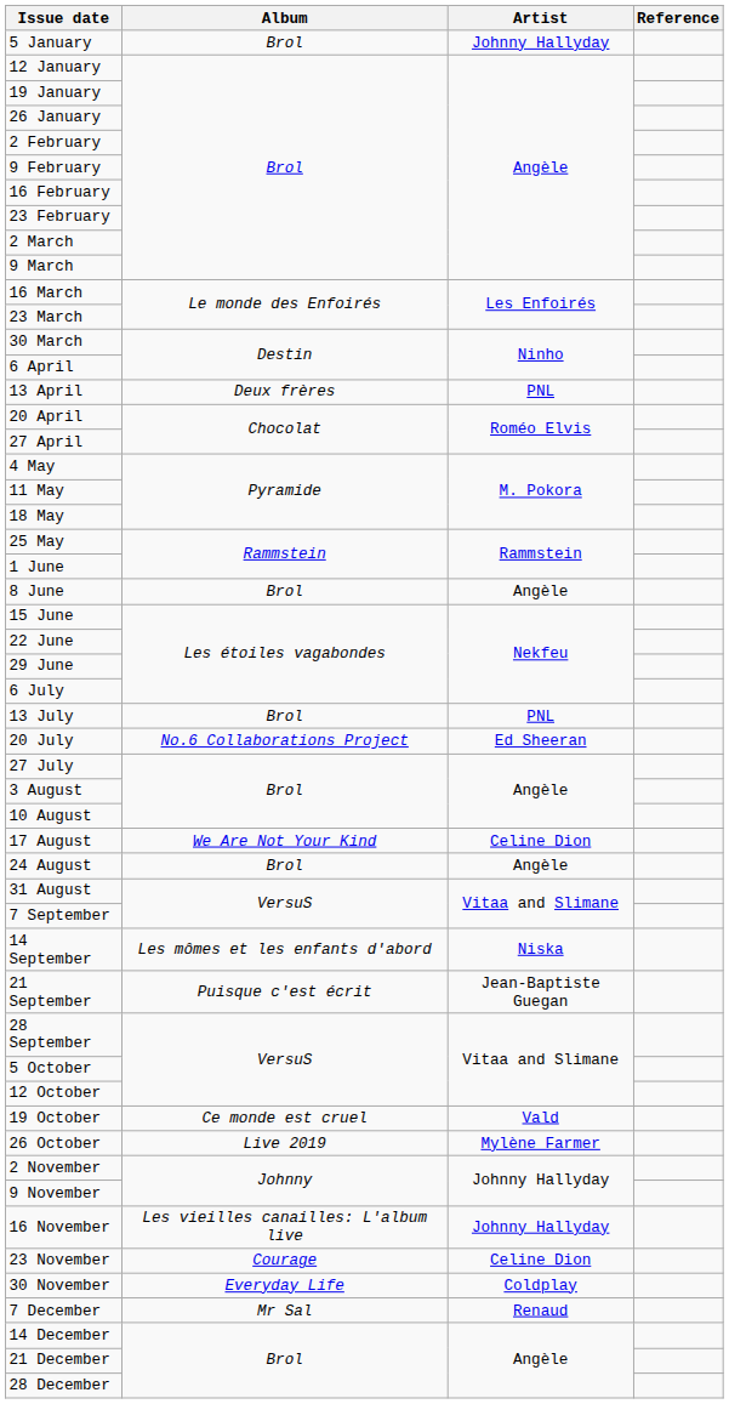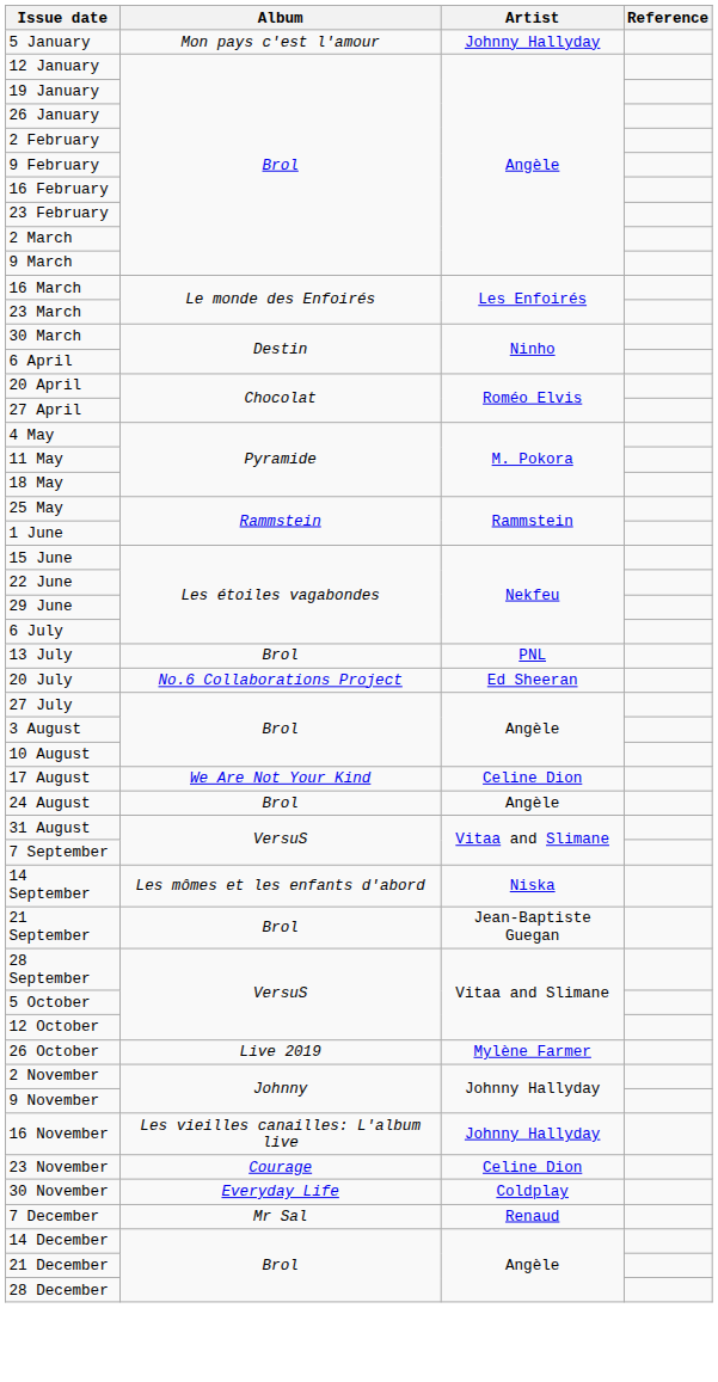 <table class="wikitable">
 <tr>
 <th>Issue date</th>
 <th>Album</th>
 <th>Artist</th>
 <th>Reference</th>
 </tr>
 <tr>
 <td>5 January</td>
-<td align="center"><em>Brol</em></td>
+<td align="center"><em>Mon pays c'est l'amour</em></td>
 <td align="center"><a href='#'>Johnny Hallyday</a></td>
 <td align="center"></td>
 </tr>
 <tr>
 <td>12 January</td>
 <td align="center" rowspan="9"><em><a href='#'>Brol</a></em></td>
 <td align="center" rowspan="9"><a href='#'>Angèle</a></td>
 <td align="center"></td>
 </tr>
 <tr>
 <td>19 January</td>
 <td align="center"></td>
 </tr>
 <tr>
 <td>26 January</td>
 <td align="center"></td>
 </tr>
 <tr>
 <td>2 February</td>
 <td align="center"></td>
 </tr>
 <tr>
 <td>9 February</td>
 <td align="center"></td>
 </tr>
 <tr>
 <td>16 February</td>
 <td align="center"></td>
 </tr>
 <tr>
 <td>23 February</td>
 <td align="center"></td>
 </tr>
 <tr>
 <td>2 March</td>
 <td align="center"></td>
 </tr>
 <tr>
 <td>9 March</td>
 <td align="center"></td>
 </tr>
 <tr>
 <td>16 March</td>
 <td align="center" rowspan="2"><em>Le monde des Enfoirés</em></td>
 <td align="center" rowspan="2"><a href='#'>Les Enfoirés</a></td>
 <td align="center"></td>
 </tr>
 <tr>
 <td>23 March</td>
 <td align="center"></td>
 </tr>
 <tr>
 <td>30 March</td>
 <td align="center" rowspan="2"><em>Destin</em></td>
 <td align="center" rowspan="2"><a href='#'>Ninho</a></td>
 <td align="center"></td>
 </tr>
 <tr>
 <td>6 April</td>
 <td align="center"></td>
 </tr>
 <tr>
-<td>13 April</td>
-<td align="center"><em>Deux frères</em></td>
-<td align="center"><a href='#'>PNL</a></td>
-<td align="center"></td>
-</tr>
-<tr>
 <td>20 April</td>
 <td align="center" rowspan="2"><em>Chocolat</em></td>
 <td align="center" rowspan="2"><a href='#'>Roméo Elvis</a></td>
 <td align="center"></td>
 </tr>
 <tr>
 <td>27 April</td>
 <td align="center"></td>
 </tr>
 <tr>
 <td>4 May</td>
 <td align="center" rowspan="3"><em>Pyramide</em></td>
 <td align="center" rowspan="3"><a href='#'>M. Pokora</a></td>
 <td align="center"></td>
 </tr>
 <tr>
 <td>11 May</td>
 <td align="center"></td>
 </tr>
 <tr>
 <td>18 May</td>
 <td align="center"></td>
 </tr>
 <tr>
 <td>25 May</td>
 <td align="center" rowspan="2"><em><a href='#'>Rammstein</a></em></td>
 <td align="center" rowspan="2"><a href='#'>Rammstein</a></td>
 <td align="center"></td>
 </tr>
 <tr>
 <td>1 June</td>
-<td align="center"></td>
-</tr>
-<tr>
-<td>8 June</td>
-<td align="center"><em>Brol</em></td>
-<td align="center">Angèle</td>
 <td align="center"></td>
 </tr>
 <tr>
 <td>15 June</td>
 <td align="center" rowspan="4"><em>Les étoiles vagabondes</em></td>
 <td align="center" rowspan="4"><a href='#'>Nekfeu</a></td>
 <td align="center"></td>
 </tr>
 <tr>
 <td>22 June</td>
 <td align="center"></td>
 </tr>
 <tr>
 <td>29 June</td>
 <td align="center"></td>
 </tr>
 <tr>
 <td>6 July</td>
 <td align="center"></td>
 </tr>
 <tr>
 <td>13 July</td>
 <td align="center"><em>Brol</em></td>
 <td align="center"><a href='#'>PNL</a></td>
 <td align="center"></td>
 </tr>
 <tr>
 <td>20 July</td>
 <td align="center"><em><a href='#'>No.6 Collaborations Project</a></em></td>
 <td align="center"><a href='#'>Ed Sheeran</a></td>
 <td align="center"></td>
 </tr>
 <tr>
 <td>27 July</td>
 <td align="center" rowspan="3"><em>Brol</em></td>
 <td align="center" rowspan="3">Angèle</td>
 <td align="center"></td>
 </tr>
 <tr>
 <td>3 August</td>
 <td align="center"></td>
 </tr>
 <tr>
 <td>10 August</td>
 <td align="center"></td>
 </tr>
 <tr>
 <td>17 August</td>
 <td align="center"><em><a href='#'>We Are Not Your Kind</a></em></td>
 <td align="center"><a href='#'>Celine Dion</a></td>
 <td align="center"></td>
 </tr>
 <tr>
 <td>24 August</td>
 <td align="center"><em>Brol</em></td>
 <td align="center">Angèle</td>
 <td align="center"></td>
 </tr>
 <tr>
 <td>31 August</td>
 <td align="center" rowspan="2"><em>VersuS</em></td>
 <td align="center" rowspan="2"><a href='#'>Vitaa</a> and <a href='#'>Slimane</a></td>
 <td align="center"></td>
 </tr>
 <tr>
 <td>7 September</td>
 <td align="center"></td>
 </tr>
 <tr>
 <td>14 September</td>
 <td align="center"><em>Les mômes et les enfants d'abord</em></td>
 <td align="center"><a href='#'>Niska</a></td>
 <td align="center"></td>
 </tr>
 <tr>
 <td>21 September</td>
-<td align="center"><em>Puisque c'est écrit</em></td>
+<td align="center"><em>Brol</em></td>
 <td align="center">Jean-Baptiste Guegan</td>
 <td align="center"></td>
 </tr>
 <tr>
 <td>28 September</td>
 <td align="center" rowspan="3"><em>VersuS</em></td>
 <td align="center" rowspan="3">Vitaa and Slimane</td>
 <td align="center"></td>
 </tr>
 <tr>
 <td>5 October</td>
 <td align="center"></td>
 </tr>
 <tr>
 <td>12 October</td>
-<td align="center"></td>
-</tr>
-<tr>
-<td>19 October</td>
-<td align="center"><em>Ce monde est cruel</em></td>
-<td align="center"><a href='#'>Vald</a></td>
 <td align="center"></td>
 </tr>
 <tr>
 <td>26 October</td>
 <td align="center"><em>Live 2019</em></td>
 <td align="center"><a href='#'>Mylène Farmer</a></td>
 <td align="center"></td>
 </tr>
 <tr>
 <td>2 November</td>
 <td align="center" rowspan="2"><em>Johnny</em></td>
 <td align="center" rowspan="2">Johnny Hallyday</td>
 <td align="center"></td>
 </tr>
 <tr>
 <td>9 November</td>
 <td align="center"></td>
 </tr>
 <tr>
 <td>16 November</td>
 <td align="center"><em>Les vieilles canailles: L'album live</em></td>
 <td align="center"><a href='#'>Johnny Hallyday</a></td>
 <td align="center"></td>
 </tr>
 <tr>
 <td>23 November</td>
 <td align="center"><em><a href='#'>Courage</a></em></td>
 <td align="center"><a href='#'>Celine Dion</a></td>
 <td align="center"></td>
 </tr>
 <tr>
 <td>30 November</td>
 <td align="center"><em><a href='#'>Everyday Life</a></em></td>
 <td align="center"><a href='#'>Coldplay</a></td>
 <td align="center"></td>
 </tr>
 <tr>
 <td>7 December</td>
 <td align="center"><em>Mr Sal</em></td>
 <td align="center"><a href='#'>Renaud</a></td>
 <td align="center"></td>
 </tr>
 <tr>
 <td>14 December</td>
 <td align="center" rowspan="3"><em>Brol</em></td>
 <td align="center" rowspan="3">Angèle</td>
 <td align="center"></td>
 </tr>
 <tr>
 <td>21 December</td>
 <td align="center"></td>
 </tr>
 <tr>
 <td>28 December</td>
 <td align="center"></td>
 </tr>
 </table>
